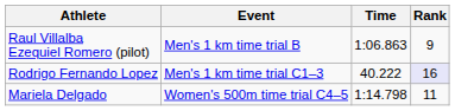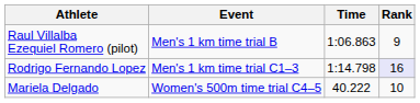 <table class=wikitable style="font-size:90%">
 <tr>
 <th>Athlete</th>
 <th>Event</th>
 <th>Time</th>
 <th>Rank</th>
 </tr>
 <tr>
 <td><a href='#'>Raul Villalba</a><br><a href='#'>Ezequiel Romero</a> (pilot)</td>
 <td><a href='#'>Men's 1 km time trial B</a></td>
 <td align="center">1:06.863</td>
 <td align="center">9</td>
 </tr>
 <tr>
 <td><a href='#'>Rodrigo Fernando Lopez</a></td>
 <td><a href='#'>Men's 1 km time trial C1–3</a></td>
-<td align="center">40.222</td>
+<td align="center">1:14.798</td>
 <td align="center" style="background: lavender;">16</td>
 </tr>
 <tr>
 <td><a href='#'>Mariela Delgado</a></td>
 <td><a href='#'>Women's 500m time trial C4–5</a></td>
-<td align="center">1:14.798</td>
-<td align="center">11</td>
+<td align="center">40.222</td>
+<td align="center">10</td>
 </tr>
 </table>
